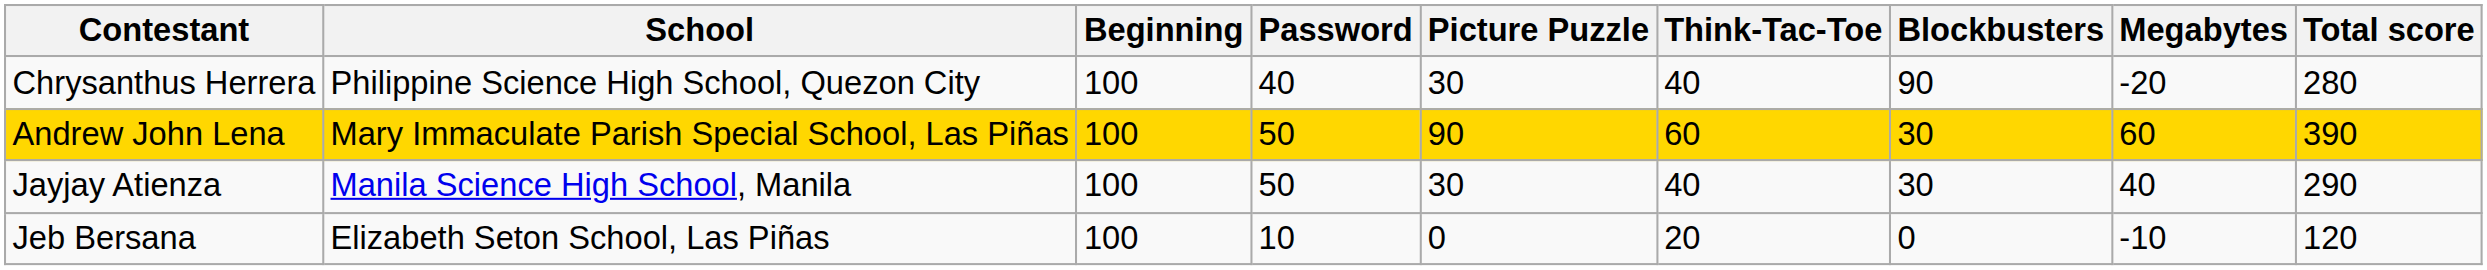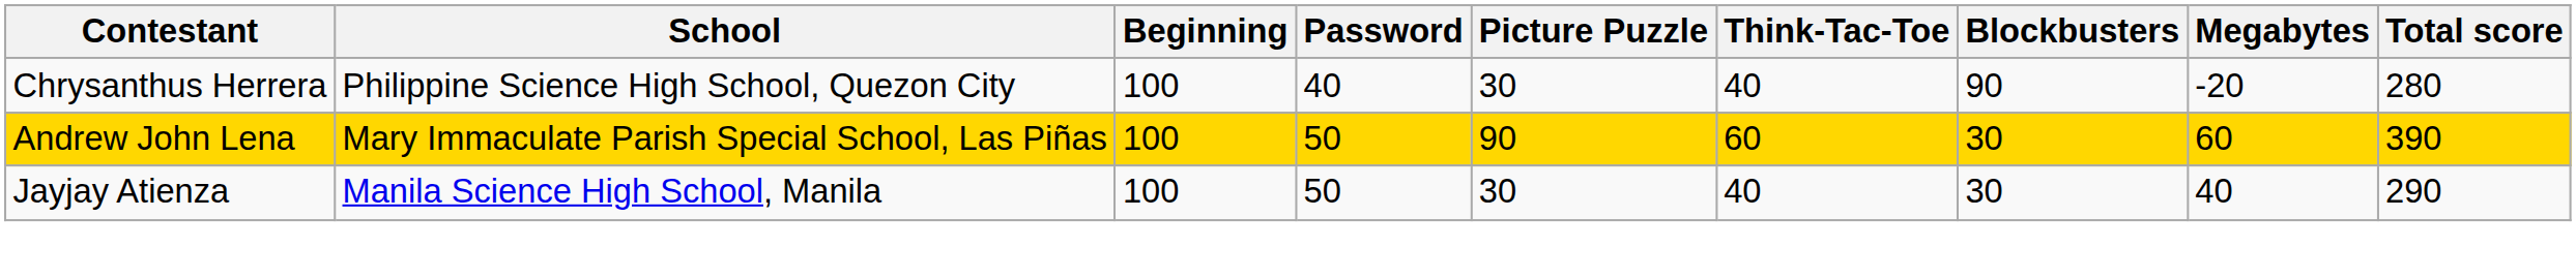 <table class="wikitable">
 <tr>
 <th>Contestant</th>
 <th>School</th>
 <th>Beginning</th>
 <th>Password</th>
 <th>Picture Puzzle</th>
 <th>Think-Tac-Toe</th>
 <th>Blockbusters</th>
 <th>Megabytes</th>
 <th>Total score</th>
 </tr>
 <tr>
 <td>Chrysanthus Herrera</td>
 <td>Philippine Science High School, Quezon City</td>
 <td>100</td>
 <td>40</td>
 <td>30</td>
 <td>40</td>
 <td>90</td>
 <td>-20</td>
 <td>280</td>
 </tr>
 <tr bgcolor="#FFD700">
 <td>Andrew John Lena</td>
 <td>Mary Immaculate Parish Special School, Las Piñas</td>
 <td>100</td>
 <td>50</td>
 <td>90</td>
 <td>60</td>
 <td>30</td>
 <td>60</td>
 <td>390</td>
 </tr>
 <tr>
 <td>Jayjay Atienza</td>
 <td><a href='#'>Manila Science High School</a>, Manila</td>
 <td>100</td>
 <td>50</td>
 <td>30</td>
 <td>40</td>
 <td>30</td>
 <td>40</td>
 <td>290</td>
 </tr>
-<tr>
-<td>Jeb Bersana</td>
-<td>Elizabeth Seton School, Las Piñas</td>
-<td>100</td>
-<td>10</td>
-<td>0</td>
-<td>20</td>
-<td>0</td>
-<td>-10</td>
-<td>120</td>
-</tr>
 </table>
